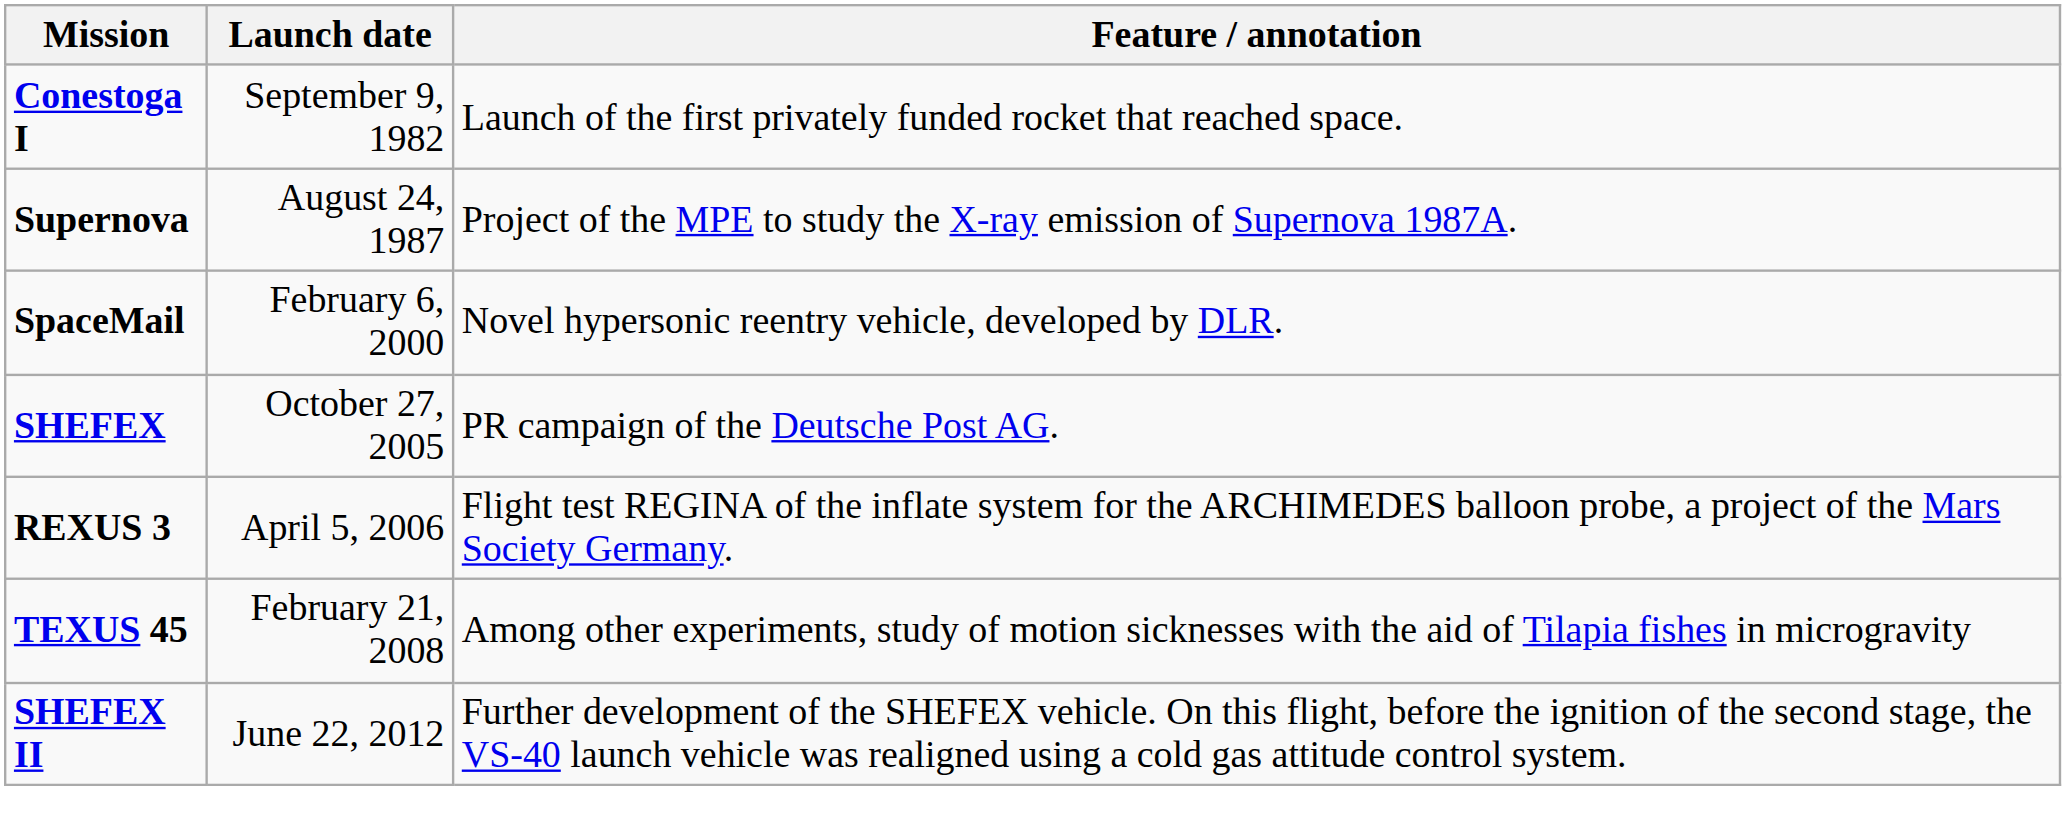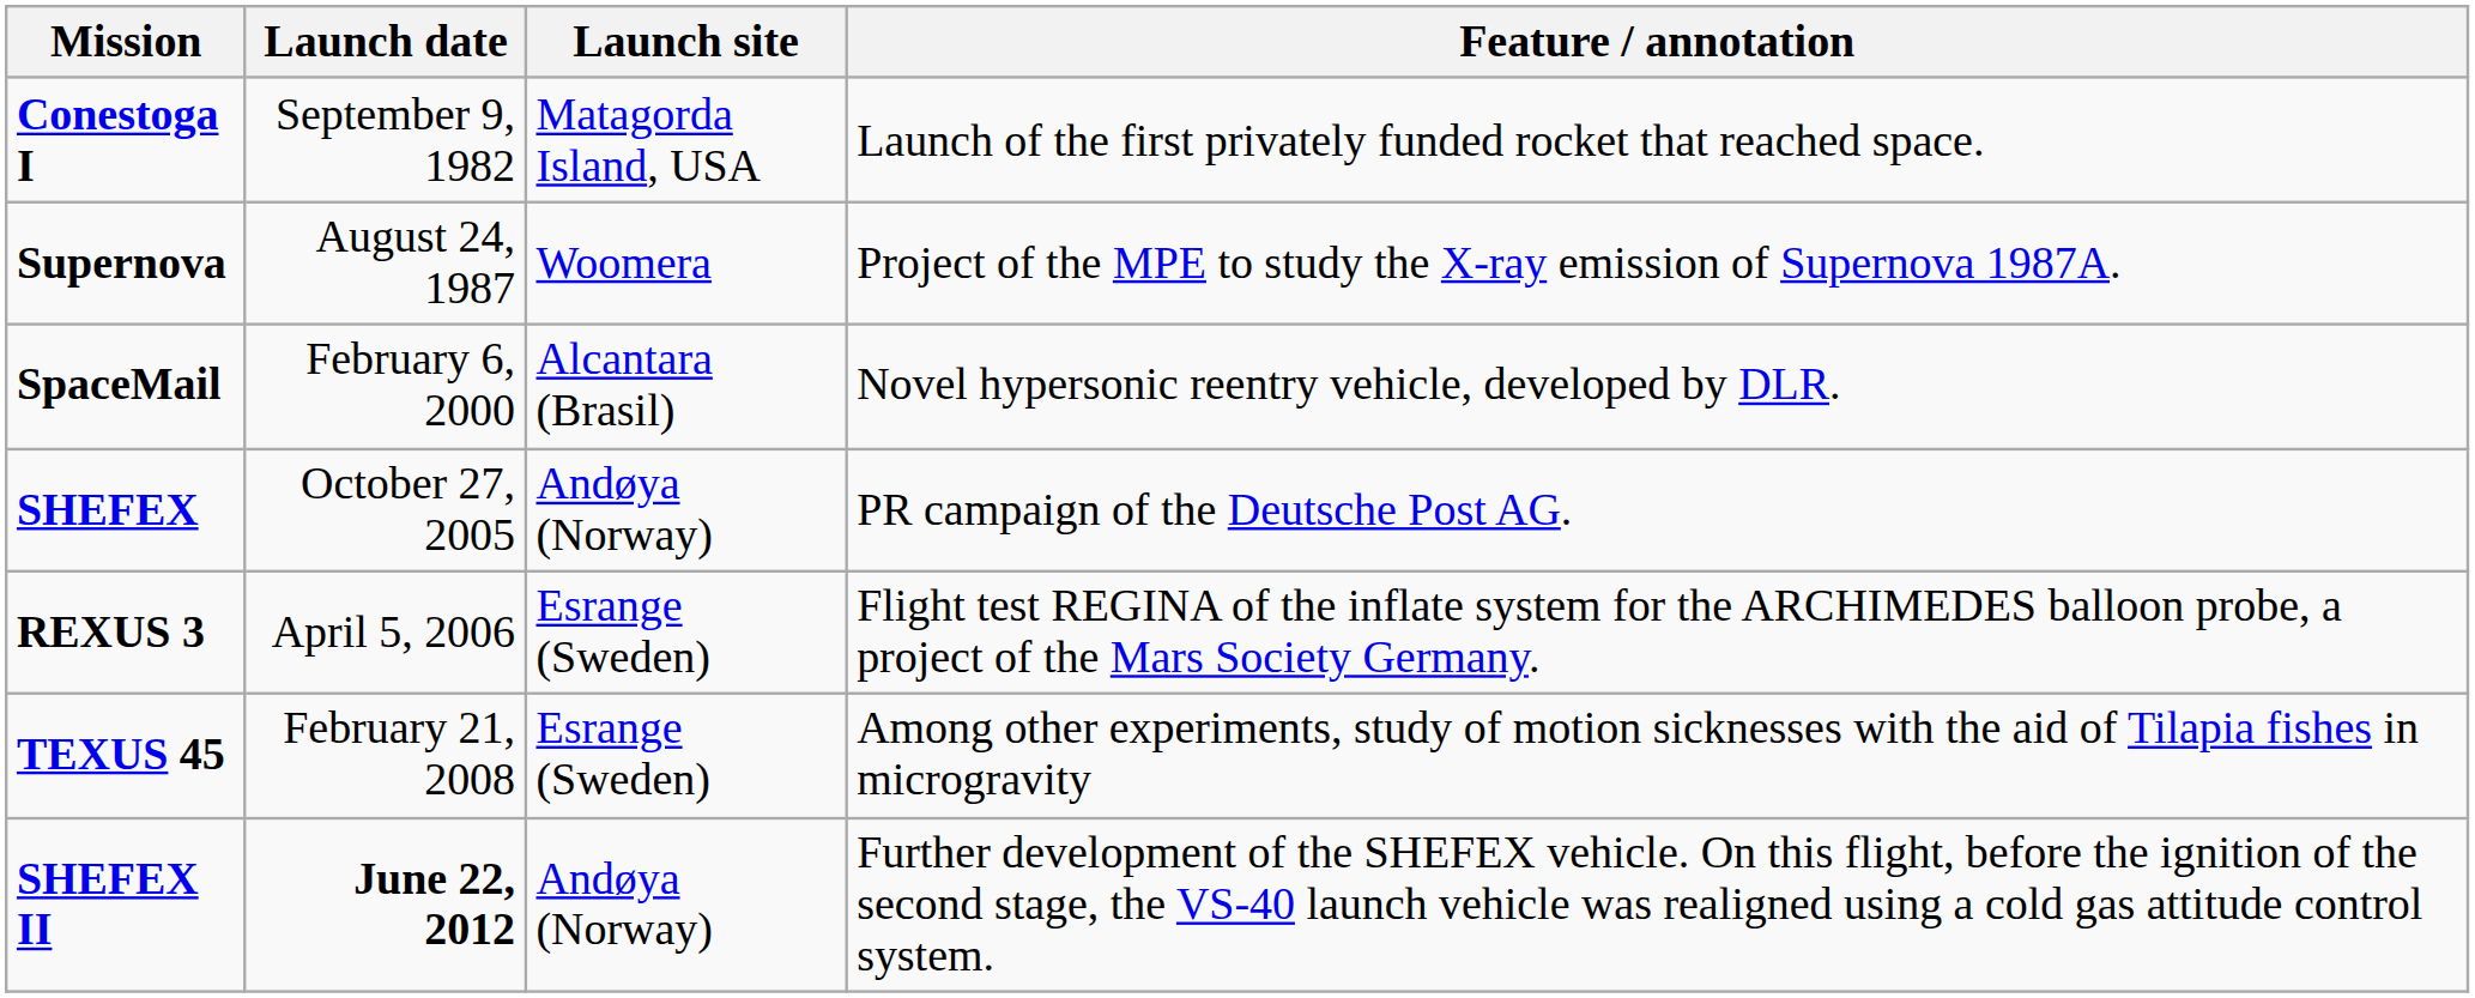 <table class="wikitable">
 <tr>
 <th>Mission</th>
 <th>Launch date</th>
+<th>Launch site</th>
 <th>Feature / annotation</th>
 </tr>
 <tr>
 <td><strong><a href='#'>Conestoga</a> I</strong></td>
 <td style="text-align:right">September 9, 1982</td>
+<td><a href='#'>Matagorda Island</a>, USA</td>
 <td>Launch of the first privately funded rocket that reached space.</td>
 </tr>
 <tr>
 <td><strong>Supernova</strong></td>
 <td style="text-align:right">August 24, 1987</td>
+<td><a href='#'>Woomera</a></td>
 <td>Project of the <a href='#'>MPE</a> to study the <a href='#'>X-ray</a> emission of <a href='#'>Supernova 1987A</a>.</td>
 </tr>
 <tr>
 <td><strong>SpaceMail</strong></td>
 <td style="text-align:right">February 6, 2000</td>
+<td><a href='#'>Alcantara</a> (Brasil)</td>
 <td>Novel hypersonic reentry vehicle, developed by <a href='#'>DLR</a>.</td>
 </tr>
 <tr>
 <td><strong><a href='#'>SHEFEX</a></strong></td>
 <td style="text-align:right">October 27, 2005</td>
+<td><a href='#'>Andøya</a> (Norway)</td>
 <td>PR campaign of the <a href='#'>Deutsche Post AG</a>.</td>
 </tr>
 <tr>
 <td><strong>REXUS 3</strong></td>
 <td style="text-align:right">April 5, 2006</td>
+<td><a href='#'>Esrange</a> (Sweden)</td>
 <td>Flight test REGINA of the inflate system for the ARCHIMEDES balloon probe, a project of the <a href='#'>Mars Society Germany</a>.</td>
 </tr>
 <tr>
 <td><strong><a href='#'>TEXUS</a> 45</strong></td>
 <td style="text-align:right">February 21, 2008</td>
+<td><a href='#'>Esrange</a> (Sweden)</td>
 <td>Among other experiments, study of motion sicknesses with the aid of <a href='#'>Tilapia fishes</a> in microgravity</td>
 </tr>
 <tr>
 <td><strong><a href='#'>SHEFEX II</a></strong></td>
-<td style="text-align:right">June 22, 2012</td>
+<td style="text-align:right"><strong>June 22, 2012</strong></td>
+<td><a href='#'>Andøya</a> (Norway)</td>
 <td>Further development of the SHEFEX vehicle. On this flight, before the ignition of the second stage, the <a href='#'>VS-40</a> launch vehicle was realigned using a cold gas attitude control system.</td>
 </tr>
 </table>
